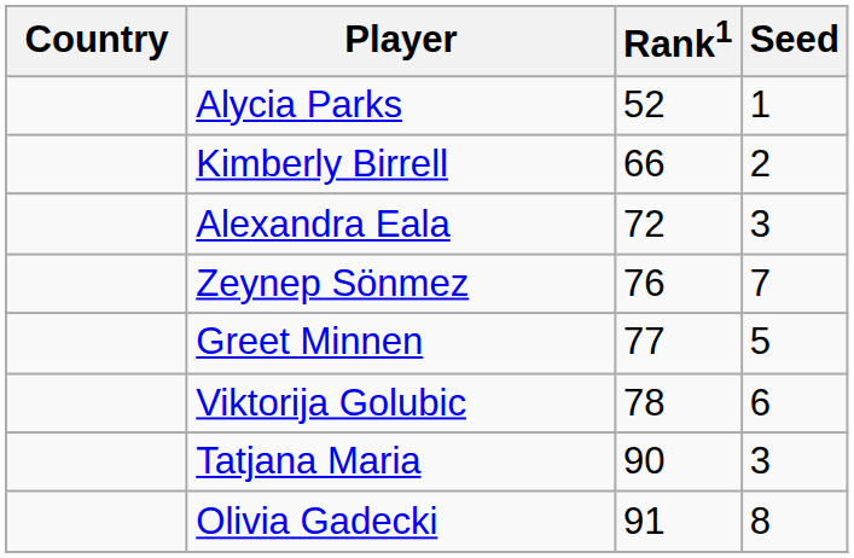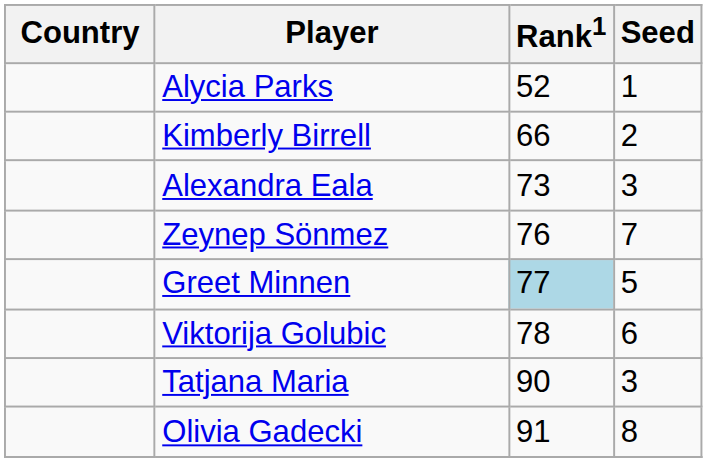 <table class="wikitable" border="1">
 <tr>
 <th width="70">Country</th>
 <th width="175">Player</th>
 <th>Rank<sup>1</sup></th>
 <th>Seed</th>
 </tr>
 <tr>
 <td></td>
 <td><a href='#'>Alycia Parks</a></td>
 <td>52</td>
 <td>1</td>
 </tr>
 <tr>
 <td></td>
 <td><a href='#'>Kimberly Birrell</a></td>
 <td>66</td>
 <td>2</td>
 </tr>
 <tr>
 <td></td>
 <td><a href='#'>Alexandra Eala</a></td>
-<td>72</td>
+<td>73</td>
 <td>3</td>
 </tr>
 <tr>
 <td></td>
 <td><a href='#'>Zeynep Sönmez</a></td>
 <td>76</td>
 <td>7</td>
 </tr>
 <tr>
 <td></td>
 <td><a href='#'>Greet Minnen</a></td>
-<td>77</td>
+<td style="background: lightblue;">77</td>
 <td>5</td>
 </tr>
 <tr>
 <td></td>
 <td><a href='#'>Viktorija Golubic</a></td>
 <td>78</td>
 <td>6</td>
 </tr>
 <tr>
 <td></td>
 <td><a href='#'>Tatjana Maria</a></td>
 <td>90</td>
 <td>3</td>
 </tr>
 <tr>
 <td></td>
 <td><a href='#'>Olivia Gadecki</a></td>
 <td>91</td>
 <td>8</td>
 </tr>
 <tr>
 </tr>
 </table>
